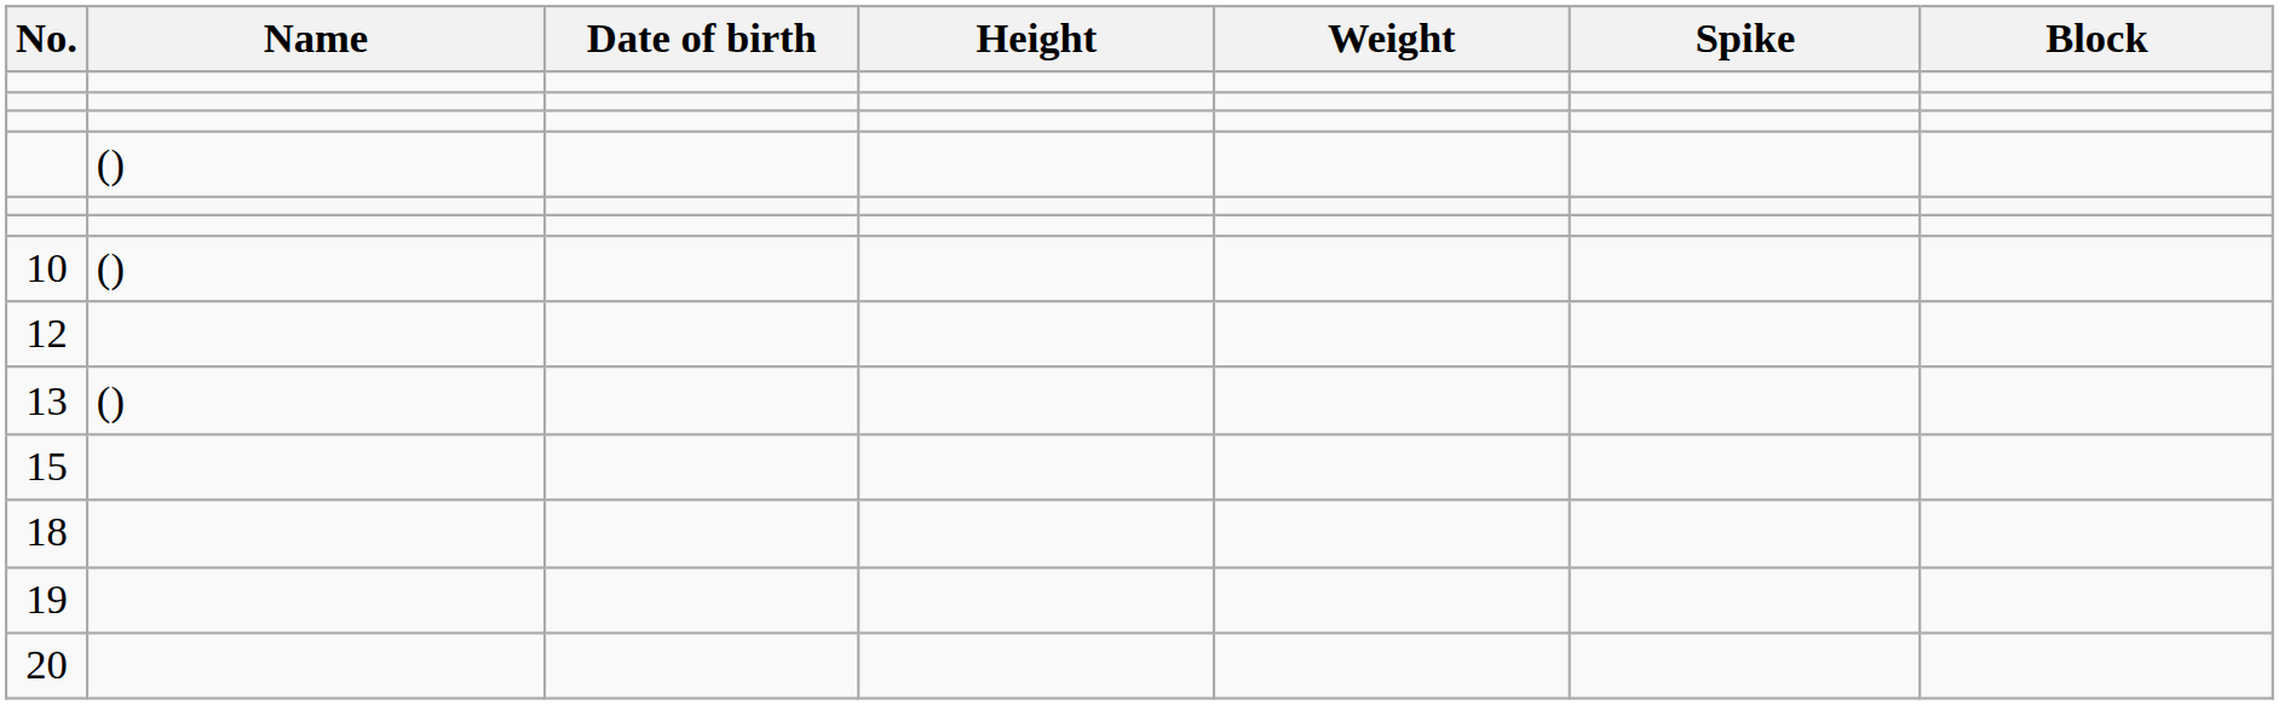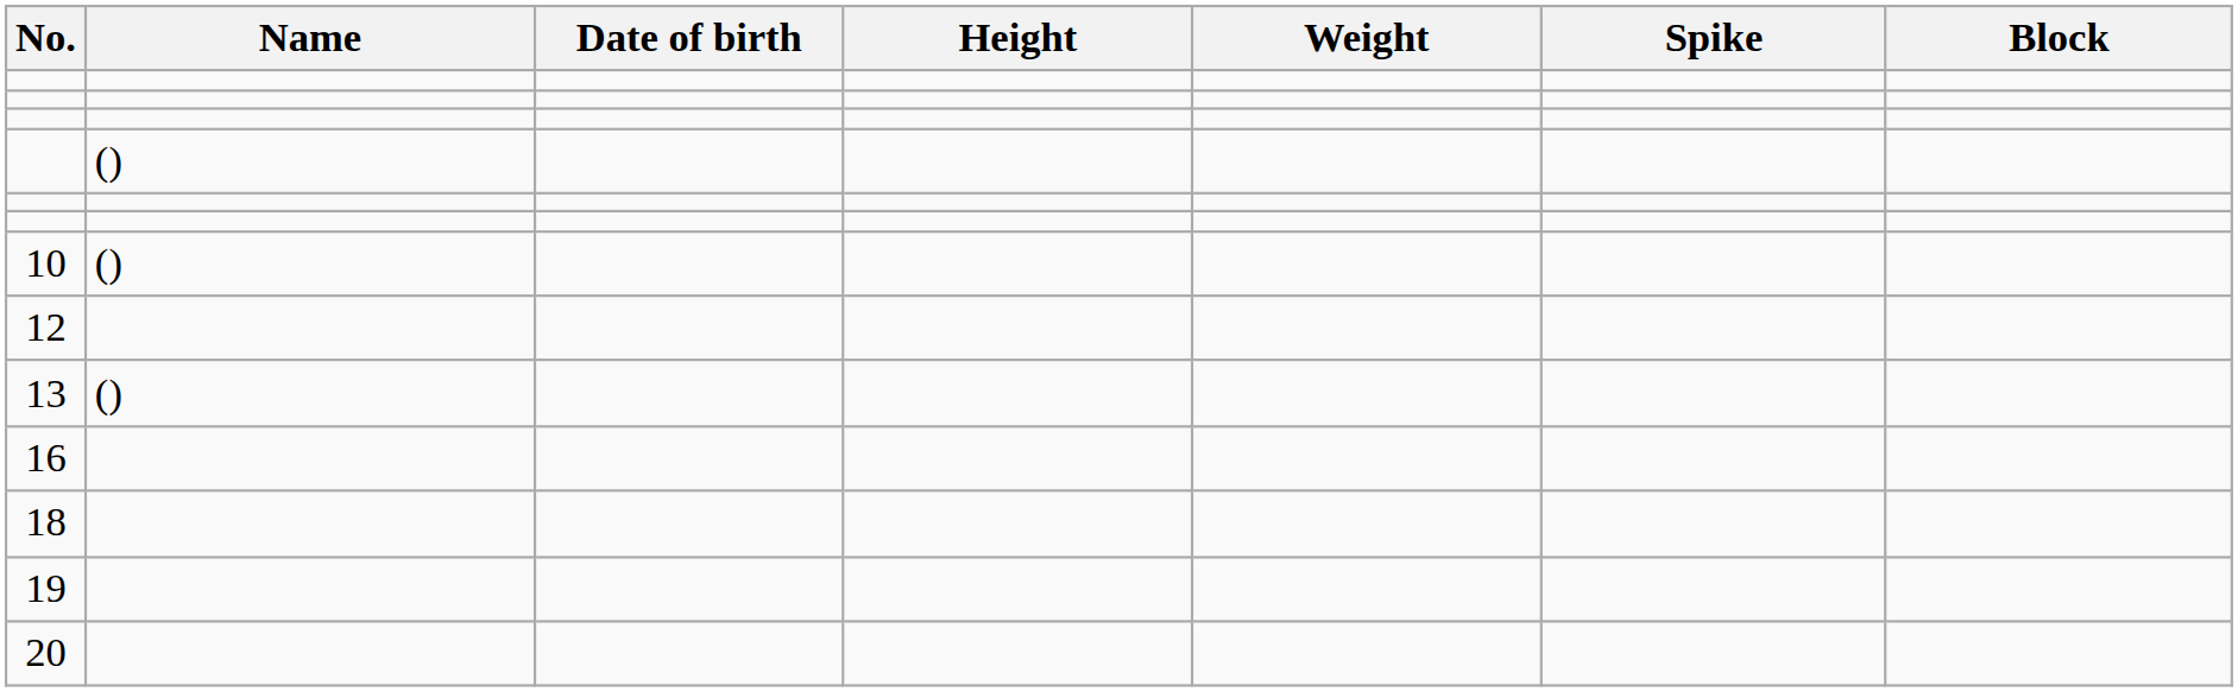 <table class="wikitable sortable" style="font-size:100%; text-align:center;">
 <tr>
 <th>No.</th>
 <th style="width:12em">Name</th>
 <th style="width:8em">Date of birth</th>
 <th style="width:9em">Height</th>
 <th style="width:9em">Weight</th>
 <th style="width:9em">Spike</th>
 <th style="width:9em">Block</th>
 </tr>
 <tr>
 <td></td>
 <td align=left> </td>
 <td align=right></td>
 <td></td>
 <td></td>
 <td></td>
 <td></td>
 </tr>
 <tr>
 <td></td>
 <td align=left> </td>
 <td align=right></td>
 <td></td>
 <td></td>
 <td></td>
 <td></td>
 </tr>
 <tr>
 <td></td>
 <td align=left> </td>
 <td align=right></td>
 <td></td>
 <td></td>
 <td></td>
 <td></td>
 </tr>
 <tr>
 <td></td>
 <td align=left>  ()</td>
 <td align=right></td>
 <td></td>
 <td></td>
 <td></td>
 <td></td>
 </tr>
 <tr>
 <td></td>
 <td align=left> </td>
 <td align=right></td>
 <td></td>
 <td></td>
 <td></td>
 <td></td>
 </tr>
 <tr>
 <td></td>
 <td align=left> </td>
 <td align=right></td>
 <td></td>
 <td></td>
 <td></td>
 <td></td>
 </tr>
 <tr>
 <td>10</td>
 <td align=left>  ()</td>
 <td align=right></td>
 <td></td>
 <td></td>
 <td></td>
 <td></td>
 </tr>
 <tr>
 <td>12</td>
 <td align=left> </td>
 <td align=right></td>
 <td></td>
 <td></td>
 <td></td>
 <td></td>
 </tr>
 <tr>
 <td>13</td>
 <td align=left>  ()</td>
 <td align=right></td>
 <td></td>
 <td></td>
 <td></td>
 <td></td>
 </tr>
 <tr>
-<td>15</td>
+<td>16</td>
 <td align=left> </td>
 <td align=right></td>
 <td></td>
 <td></td>
 <td></td>
 <td></td>
 </tr>
 <tr>
 <td>18</td>
 <td align=left> </td>
 <td align=right></td>
 <td></td>
 <td></td>
 <td></td>
 <td></td>
 </tr>
 <tr>
 <td>19</td>
 <td align=left> </td>
 <td align=right></td>
 <td></td>
 <td></td>
 <td></td>
 <td></td>
 </tr>
 <tr>
 <td>20</td>
 <td align=left> </td>
 <td align=right></td>
 <td></td>
 <td></td>
 <td></td>
 <td></td>
 </tr>
 </table>
